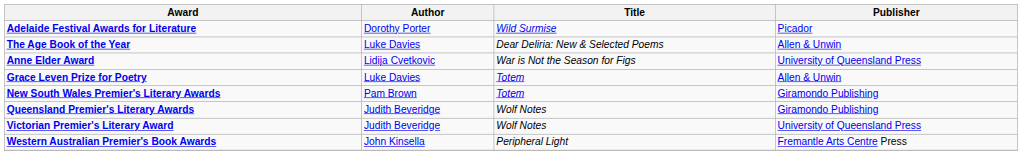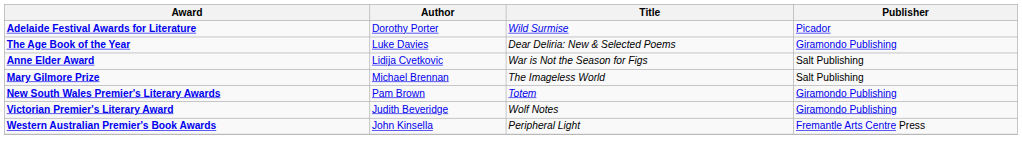 <table class="wikitable" width=100%>
 <tr>
 <th>Award</th>
 <th>Author</th>
 <th>Title</th>
 <th>Publisher</th>
 </tr>
 <tr>
 <td><strong><a href='#'>Adelaide Festival Awards for Literature</a></strong></td>
 <td><a href='#'>Dorothy Porter</a></td>
 <td><em><a href='#'>Wild Surmise</a></em></td>
 <td><a href='#'>Picador</a></td>
 </tr>
 <tr>
 <td><strong><a href='#'>The Age Book of the Year</a></strong></td>
 <td><a href='#'>Luke Davies</a></td>
 <td><em>Dear Deliria: New & Selected Poems</em></td>
-<td><a href='#'>Allen & Unwin</a></td>
+<td><a href='#'>Giramondo Publishing</a></td>
 </tr>
 <tr>
 <td><strong><a href='#'>Anne Elder Award</a></strong></td>
 <td><a href='#'>Lidija Cvetkovic</a></td>
 <td><em>War is Not the Season for Figs</em></td>
-<td><a href='#'>University of Queensland Press</a></td>
+<td>Salt Publishing</td>
 </tr>
 <tr>
-<td><strong><a href='#'>Grace Leven Prize for Poetry</a></strong></td>
-<td><a href='#'>Luke Davies</a></td>
-<td><em><a href='#'>Totem</a></em></td>
-<td><a href='#'>Allen & Unwin</a></td>
+<td><strong><a href='#'>Mary Gilmore Prize</a></strong></td>
+<td><a href='#'>Michael Brennan</a></td>
+<td><em>The Imageless World</em></td>
+<td>Salt Publishing</td>
 </tr>
 <tr>
 <td><strong><a href='#'>New South Wales Premier's Literary Awards</a></strong></td>
 <td><a href='#'>Pam Brown</a></td>
 <td><em><a href='#'>Totem</a></em></td>
 <td><a href='#'>Giramondo Publishing</a></td>
 </tr>
 <tr>
-<td><strong><a href='#'>Queensland Premier's Literary Awards</a></strong></td>
+<td><strong><a href='#'>Victorian Premier's Literary Award</a></strong></td>
 <td><a href='#'>Judith Beveridge</a></td>
 <td><em>Wolf Notes</em></td>
 <td><a href='#'>Giramondo Publishing</a></td>
-</tr>
-<tr>
-<td><strong><a href='#'>Victorian Premier's Literary Award</a></strong></td>
-<td><a href='#'>Judith Beveridge</a></td>
-<td><em>Wolf Notes</em></td>
-<td><a href='#'>University of Queensland Press</a></td>
 </tr>
 <tr>
 <td><strong><a href='#'>Western Australian Premier's Book Awards</a></strong></td>
 <td><a href='#'>John Kinsella</a></td>
 <td><em>Peripheral Light </em></td>
 <td><a href='#'>Fremantle Arts Centre</a> Press</td>
 </tr>
 <tr>
 </tr>
 </table>
